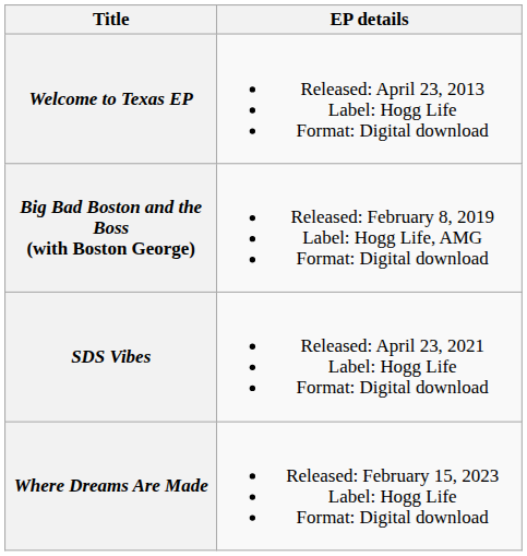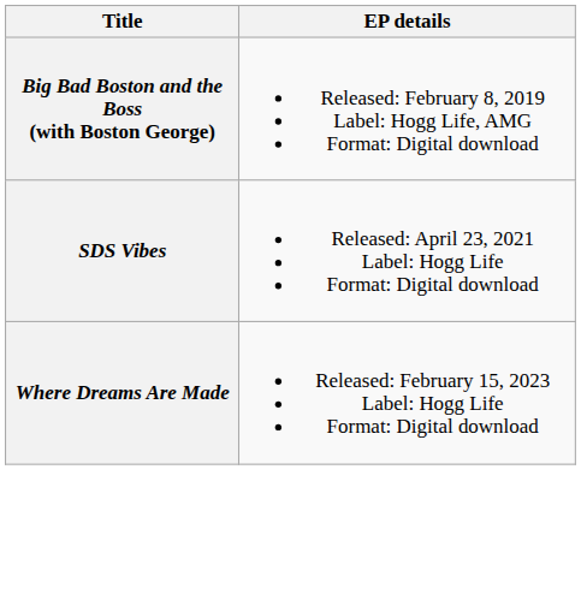 <table class="wikitable plainrowheaders" style="text-align:center;">
 <tr>
 <th scope="col" style="width:11em;">Title</th>
 <th scope="col" style="width:16em;">EP details</th>
-</tr>
-<tr>
-<th scope="row"><em>Welcome to Texas EP</em></th>
-<td><br><ul><li>Released: April 23, 2013</li><li>Label: Hogg Life</li><li>Format: Digital download</li></ul></td>
 </tr>
 <tr>
 <th scope="row"><em>Big Bad Boston and the Boss</em> <br><span>(with Boston George)</span></th>
 <td><br><ul><li>Released: February 8, 2019</li><li>Label: Hogg Life, AMG</li><li>Format: Digital download</li></ul></td>
 </tr>
 <tr>
 <th scope="row"><em>SDS Vibes</em></th>
 <td><br><ul><li>Released: April 23, 2021</li><li>Label: Hogg Life</li><li>Format: Digital download</li></ul></td>
 </tr>
 <tr>
 <th scope="row"><em>Where Dreams Are Made</em></th>
 <td><br><ul><li>Released: February 15, 2023</li><li>Label: Hogg Life</li><li>Format: Digital download</li></ul></td>
 </tr>
 </table>
